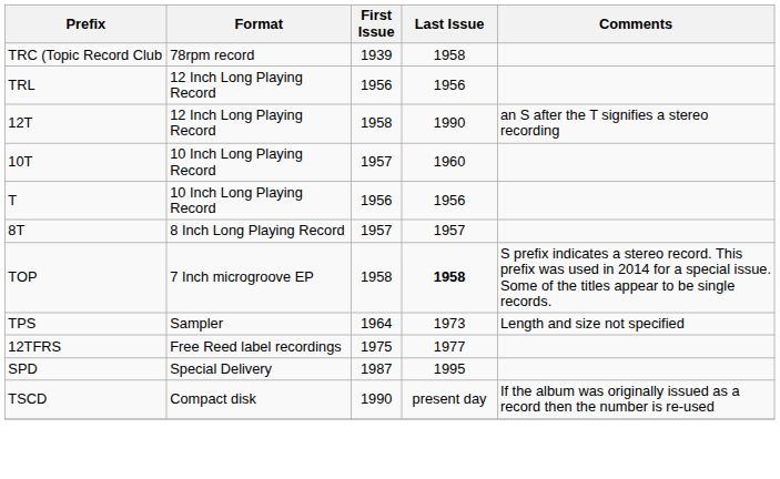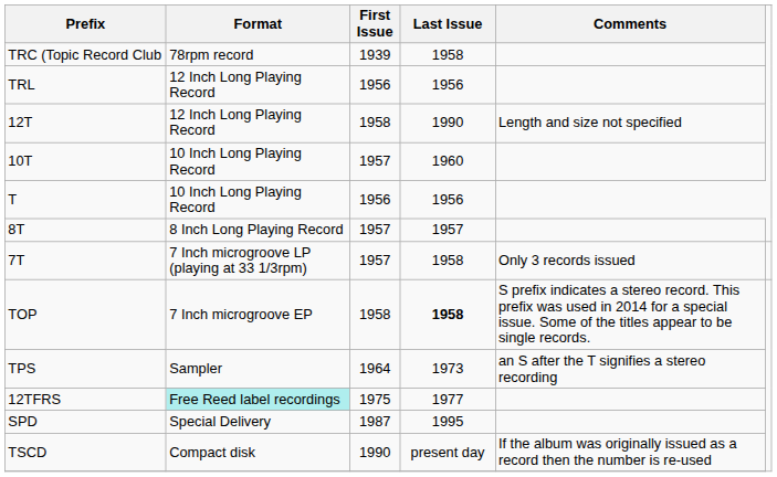 <table class = "wikitable">
 <tr>
 <th style="width: 175px">Prefix</th>
 <th style="width: 200px">Format</th>
 <th style="width:  50px">First Issue</th>
 <th style="width: 100px">Last Issue</th>
 <th>Comments</th>
 </tr>
 <tr>
 <td>TRC (Topic Record Club</td>
 <td>78rpm record</td>
 <td style="text-align: center;">1939</td>
 <td style="text-align: center;">1958</td>
 <td></td>
 </tr>
 <tr>
 <td>TRL</td>
 <td>12 Inch Long Playing Record</td>
 <td style="text-align: center;">1956</td>
 <td style="text-align: center;">1956</td>
 <td></td>
 </tr>
 <tr>
 <td>12T</td>
 <td>12 Inch Long Playing Record</td>
 <td style="text-align: center;">1958</td>
 <td style="text-align: center;">1990</td>
-<td>an S after the T signifies a stereo recording</td>
+<td>Length and size not specified</td>
 </tr>
 <tr>
 <td>10T</td>
 <td>10 Inch Long Playing Record</td>
 <td style="text-align: center;">1957</td>
 <td style="text-align: center;">1960</td>
 <td></td>
 </tr>
 <tr>
 <td>T</td>
 <td>10 Inch Long Playing Record</td>
 <td style="text-align: center;">1956</td>
 <td style="text-align: center;">1956</td>
 </tr>
 <tr>
 <td>8T</td>
 <td>8 Inch Long Playing Record</td>
 <td style="text-align: center;">1957</td>
 <td style="text-align: center;">1957</td>
 <td></td>
 </tr>
 <tr>
+<td>7T</td>
+<td>7 Inch microgroove LP (playing at 33 1/3rpm)</td>
+<td style="text-align: center;">1957</td>
+<td style="text-align: center;">1958</td>
+<td>Only 3 records issued</td>
+<td></td>
+</tr>
+<tr>
 <td>TOP</td>
 <td>7 Inch microgroove EP</td>
 <td style="text-align: center;">1958</td>
 <td style="text-align: center;"><strong>1958</strong></td>
 <td>S prefix indicates a stereo record.  This prefix was used in 2014 for a special issue.  Some of the titles appear to be single records.</td>
 </tr>
 <tr>
 <td>TPS</td>
 <td>Sampler</td>
 <td style="text-align: center;">1964</td>
 <td style="text-align: center;">1973</td>
-<td>Length and size not specified</td>
+<td>an S after the T signifies a stereo recording</td>
 </tr>
 <tr>
 <td>12TFRS</td>
-<td>Free Reed label recordings</td>
+<td style="background: paleturquoise;">Free Reed label recordings</td>
 <td style="text-align: center;">1975</td>
 <td style="text-align: center;">1977</td>
 <td></td>
 </tr>
 <tr>
 <td>SPD</td>
 <td>Special Delivery</td>
 <td style="text-align: center;">1987</td>
 <td style="text-align: center;">1995</td>
 <td></td>
 </tr>
 <tr>
 <td>TSCD</td>
 <td>Compact disk</td>
 <td style="text-align: center;">1990</td>
 <td style="text-align: center;">present day</td>
 <td>If the album was originally issued as a record then the number is re-used</td>
 </tr>
 <tr>
 </tr>
 </table>
